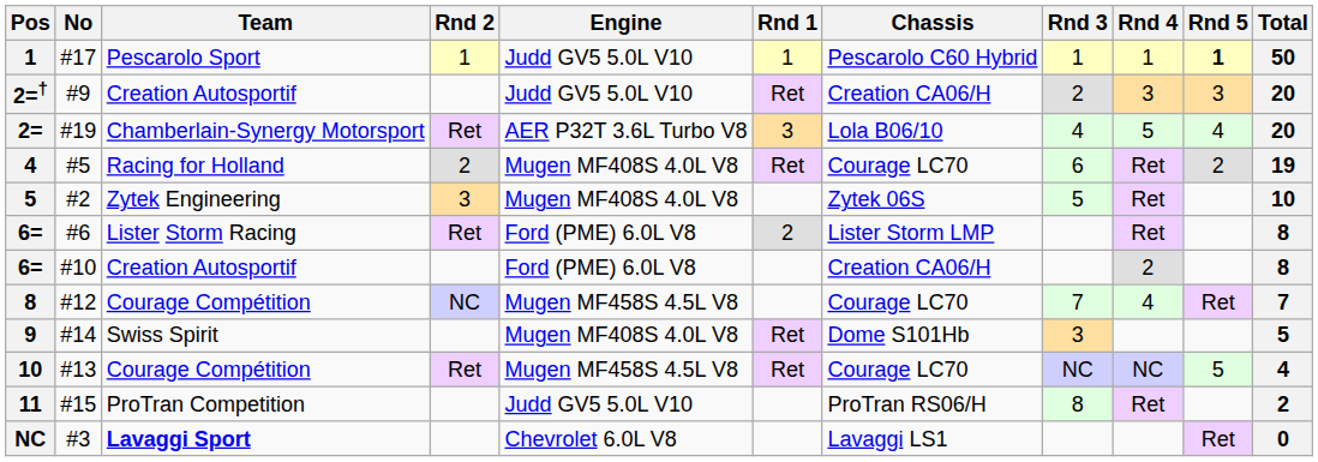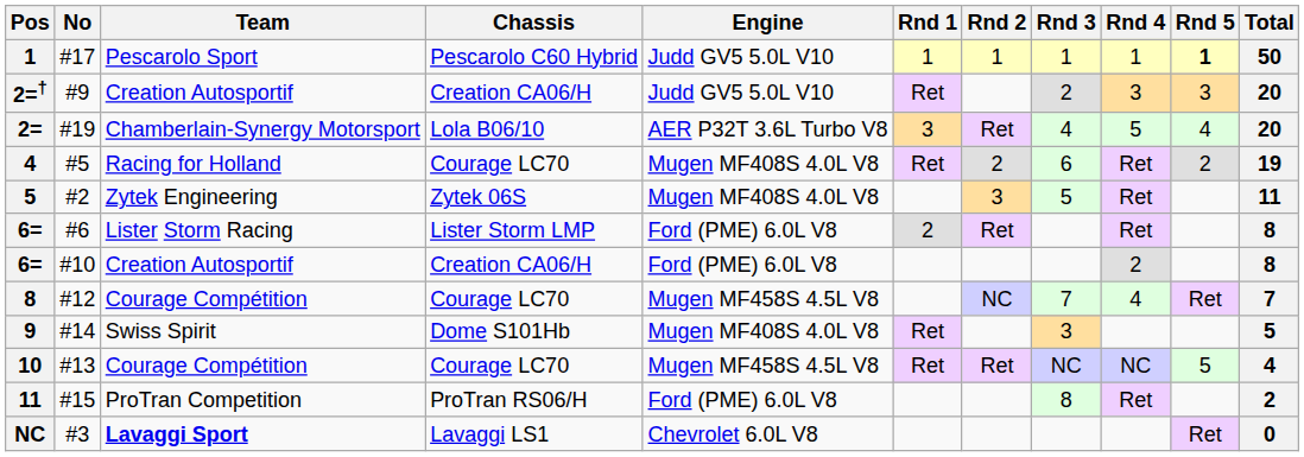 <table class="wikitable" style="font-size: 90%; text-align:center;">
 <tr>
 <th>Pos</th>
 <th>No</th>
 <th>Team</th>
-<th>Rnd 2</th>
+<th>Chassis</th>
 <th>Engine</th>
 <th>Rnd 1</th>
-<th>Chassis</th>
+<th>Rnd 2</th>
 <th>Rnd 3</th>
 <th>Rnd 4</th>
 <th>Rnd 5</th>
 <th>Total</th>
 </tr>
 <tr>
 <th>1</th>
 <td>#17</td>
 <td align="left"> <a href='#'>Pescarolo Sport</a></td>
-<td style="background:#ffffbf;">1</td>
+<td align="left"><a href='#'>Pescarolo C60 Hybrid</a></td>
 <td align="left"><a href='#'>Judd</a> GV5 5.0L V10</td>
 <td style="background:#ffffbf;">1</td>
-<td align="left"><a href='#'>Pescarolo C60 Hybrid</a></td>
+<td style="background:#ffffbf;">1</td>
 <td style="background:#ffffbf;">1</td>
 <td style="background:#ffffbf;">1</td>
 <td style="background:#ffffbf;"><strong>1</strong></td>
 <th>50</th>
 </tr>
 <tr>
 <th>2=<sup>†</sup></th>
 <td>#9</td>
 <td align="left"> <a href='#'>Creation Autosportif</a></td>
-<td></td>
+<td align="left"><a href='#'>Creation CA06/H</a></td>
 <td align="left"><a href='#'>Judd</a> GV5 5.0L V10</td>
 <td style="background:#efcfff;">Ret</td>
-<td align="left"><a href='#'>Creation CA06/H</a></td>
+<td></td>
 <td style="background:#dfdfdf;">2</td>
 <td style="background:#ffdf9f;">3</td>
 <td style="background:#ffdf9f;">3</td>
 <th>20</th>
 </tr>
 <tr>
 <th>2=</th>
 <td>#19</td>
 <td align="left"> <a href='#'>Chamberlain-Synergy Motorsport</a></td>
-<td style="background:#efcfff;">Ret</td>
+<td align="left"><a href='#'>Lola B06/10</a></td>
 <td align="left"><a href='#'>AER</a> P32T 3.6L Turbo V8</td>
 <td style="background:#ffdf9f;">3</td>
-<td align="left"><a href='#'>Lola B06/10</a></td>
+<td style="background:#efcfff;">Ret</td>
 <td style="background:#dfffdf;">4</td>
 <td style="background:#dfffdf;">5</td>
 <td style="background:#dfffdf;">4</td>
 <th>20</th>
 </tr>
 <tr>
 <th>4</th>
 <td>#5</td>
 <td align="left"> <a href='#'>Racing for Holland</a></td>
-<td style="background:#dfdfdf;">2</td>
+<td align="left"><a href='#'>Courage</a> LC70</td>
 <td align="left"><a href='#'>Mugen</a> MF408S 4.0L V8</td>
 <td style="background:#efcfff;">Ret</td>
-<td align="left"><a href='#'>Courage</a> LC70</td>
+<td style="background:#dfdfdf;">2</td>
 <td style="background:#dfffdf;">6</td>
 <td style="background:#efcfff;">Ret</td>
 <td style="background:#dfdfdf;">2</td>
 <th>19</th>
 </tr>
 <tr>
 <th>5</th>
 <td>#2</td>
 <td align="left"> <a href='#'>Zytek</a> Engineering</td>
-<td style="background:#ffdf9f;">3</td>
+<td align="left"><a href='#'>Zytek 06S</a></td>
 <td align="left"><a href='#'>Mugen</a> MF408S 4.0L V8</td>
 <td></td>
-<td align="left"><a href='#'>Zytek 06S</a></td>
+<td style="background:#ffdf9f;">3</td>
 <td style="background:#dfffdf;">5</td>
 <td style="background:#efcfff;">Ret</td>
 <td></td>
-<th>10</th>
+<th>11</th>
 </tr>
 <tr>
 <th>6=</th>
 <td>#6</td>
 <td align="left"> <a href='#'>Lister</a> <a href='#'>Storm</a> Racing</td>
-<td style="background:#efcfff;">Ret</td>
+<td align="left"><a href='#'>Lister Storm LMP</a></td>
 <td align="left"><a href='#'>Ford</a> (PME) 6.0L V8</td>
 <td style="background:#dfdfdf;">2</td>
-<td align="left"><a href='#'>Lister Storm LMP</a></td>
+<td style="background:#efcfff;">Ret</td>
 <td></td>
 <td style="background:#efcfff;">Ret</td>
 <td></td>
 <th>8</th>
 </tr>
 <tr>
 <th>6=</th>
 <td>#10</td>
 <td align="left"> <a href='#'>Creation Autosportif</a></td>
-<td></td>
+<td align="left"><a href='#'>Creation CA06/H</a></td>
 <td align="left"><a href='#'>Ford</a> (PME) 6.0L V8</td>
 <td></td>
-<td align="left"><a href='#'>Creation CA06/H</a></td>
+<td></td>
 <td></td>
 <td style="background:#dfdfdf;">2</td>
 <td></td>
 <th>8</th>
 </tr>
 <tr>
 <th>8</th>
 <td>#12</td>
 <td align="left"> <a href='#'>Courage Compétition</a></td>
-<td style="background:#cfcfff;">NC</td>
+<td align="left"><a href='#'>Courage</a> LC70</td>
 <td align="left"><a href='#'>Mugen</a> MF458S 4.5L V8</td>
 <td></td>
-<td align="left"><a href='#'>Courage</a> LC70</td>
+<td style="background:#cfcfff;">NC</td>
 <td style="background:#dfffdf;">7</td>
 <td style="background:#dfffdf;">4</td>
 <td style="background:#efcfff;">Ret</td>
 <th>7</th>
 </tr>
 <tr>
 <th>9</th>
 <td>#14</td>
 <td align="left"> Swiss Spirit</td>
-<td></td>
+<td align="left"><a href='#'>Dome</a> S101Hb</td>
 <td align="left"><a href='#'>Mugen</a> MF408S 4.0L V8</td>
 <td style="background:#efcfff;">Ret</td>
-<td align="left"><a href='#'>Dome</a> S101Hb</td>
+<td></td>
 <td style="background:#ffdf9f;">3</td>
 <td></td>
 <td></td>
 <th>5</th>
 </tr>
 <tr>
 <th>10</th>
 <td>#13</td>
 <td align="left"> <a href='#'>Courage Compétition</a></td>
-<td style="background:#efcfff;">Ret</td>
+<td align="left"><a href='#'>Courage</a> LC70</td>
 <td align="left"><a href='#'>Mugen</a> MF458S 4.5L V8</td>
 <td style="background:#efcfff;">Ret</td>
-<td align="left"><a href='#'>Courage</a> LC70</td>
+<td style="background:#efcfff;">Ret</td>
 <td style="background:#cfcfff;">NC</td>
 <td style="background:#cfcfff;">NC</td>
 <td style="background:#dfffdf;">5</td>
 <th>4</th>
 </tr>
 <tr>
 <th>11</th>
 <td>#15</td>
 <td align="left"> ProTran Competition</td>
+<td align="left">ProTran RS06/H</td>
+<td align="left"><a href='#'>Ford</a> (PME) 6.0L V8</td>
 <td></td>
-<td align="left"><a href='#'>Judd</a> GV5 5.0L V10</td>
 <td></td>
-<td align="left">ProTran RS06/H</td>
 <td style="background:#dfffdf;">8</td>
 <td style="background:#efcfff;">Ret</td>
 <td></td>
 <th>2</th>
 </tr>
 <tr>
 <th>NC</th>
 <td>#3</td>
 <td align="left"><strong> <a href='#'>Lavaggi Sport</a></strong></td>
-<td></td>
+<td align="left"><a href='#'>Lavaggi</a> LS1</td>
 <td align="left"><a href='#'>Chevrolet</a> 6.0L V8</td>
 <td></td>
-<td align="left"><a href='#'>Lavaggi</a> LS1</td>
+<td></td>
 <td></td>
 <td></td>
 <td style="background:#efcfff;">Ret</td>
 <th>0</th>
 </tr>
 </table>
